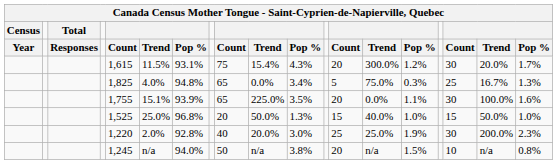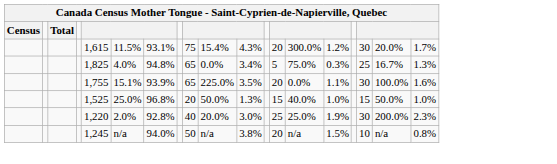 <table class="wikitable">
 <tr>
 <th colspan="19">Canada Census Mother Tongue - Saint-Cyprien-de-Napierville, Quebec</th>
 </tr>
 <tr>
 <th>Census</th>
 <td></td>
 <th>Total</th>
 <td colspan="1"></td>
 <th colspan="3"></th>
 <td colspan="1"></td>
 <th colspan="3"></th>
 <td colspan="1"></td>
 <th colspan="3"></th>
 <td colspan="1"></td>
 <th colspan="3"></th>
-</tr>
-<tr>
-<th>Year</th>
-<td></td>
-<th>Responses</th>
-<td></td>
-<th>Count</th>
-<th>Trend</th>
-<th>Pop %</th>
-<td></td>
-<th>Count</th>
-<th>Trend</th>
-<th>Pop %</th>
-<td></td>
-<th>Count</th>
-<th>Trend</th>
-<th>Pop %</th>
-<td></td>
-<th>Count</th>
-<th>Trend</th>
-<th>Pop %</th>
 </tr>
 <tr>
 <td></td>
 <td></td>
 <td></td>
 <td></td>
 <td>1,615</td>
 <td> 11.5%</td>
 <td>93.1%</td>
 <td></td>
 <td>75</td>
 <td> 15.4%</td>
 <td>4.3%</td>
 <td></td>
 <td>20</td>
 <td> 300.0%</td>
 <td>1.2%</td>
 <td></td>
 <td>30</td>
 <td> 20.0%</td>
 <td>1.7%</td>
 </tr>
 <tr>
 <td></td>
 <td></td>
 <td></td>
 <td></td>
 <td>1,825</td>
 <td> 4.0%</td>
 <td>94.8%</td>
 <td></td>
 <td>65</td>
 <td> 0.0%</td>
 <td>3.4%</td>
 <td></td>
 <td>5</td>
 <td> 75.0%</td>
 <td>0.3%</td>
 <td></td>
 <td>25</td>
 <td> 16.7%</td>
 <td>1.3%</td>
 </tr>
 <tr>
 <td></td>
 <td></td>
 <td></td>
 <td></td>
 <td>1,755</td>
 <td> 15.1%</td>
 <td>93.9%</td>
 <td></td>
 <td>65</td>
 <td> 225.0%</td>
 <td>3.5%</td>
 <td></td>
 <td>20</td>
 <td> 0.0%</td>
 <td>1.1%</td>
 <td></td>
 <td>30</td>
 <td> 100.0%</td>
 <td>1.6%</td>
 </tr>
 <tr>
 <td></td>
 <td></td>
 <td></td>
 <td></td>
 <td>1,525</td>
 <td> 25.0%</td>
 <td>96.8%</td>
 <td></td>
 <td>20</td>
 <td> 50.0%</td>
 <td>1.3%</td>
 <td></td>
 <td>15</td>
 <td> 40.0%</td>
 <td>1.0%</td>
 <td></td>
 <td>15</td>
 <td> 50.0%</td>
 <td>1.0%</td>
 </tr>
 <tr>
 <td></td>
 <td></td>
 <td></td>
 <td></td>
 <td>1,220</td>
 <td> 2.0%</td>
 <td>92.8%</td>
 <td></td>
 <td>40</td>
 <td> 20.0%</td>
 <td>3.0%</td>
 <td></td>
 <td>25</td>
 <td> 25.0%</td>
 <td>1.9%</td>
 <td></td>
 <td>30</td>
 <td> 200.0%</td>
 <td>2.3%</td>
 </tr>
 <tr>
 <td></td>
 <td></td>
 <td></td>
 <td></td>
 <td>1,245</td>
 <td>n/a</td>
 <td>94.0%</td>
 <td></td>
 <td>50</td>
 <td>n/a</td>
 <td>3.8%</td>
 <td></td>
 <td>20</td>
 <td>n/a</td>
 <td>1.5%</td>
 <td></td>
 <td>10</td>
 <td>n/a</td>
 <td>0.8%</td>
 </tr>
 </table>
